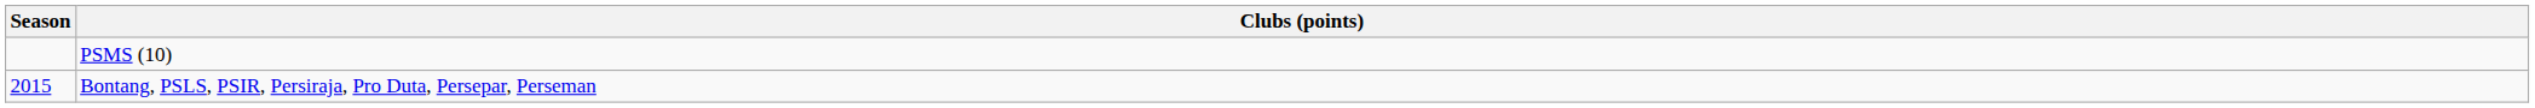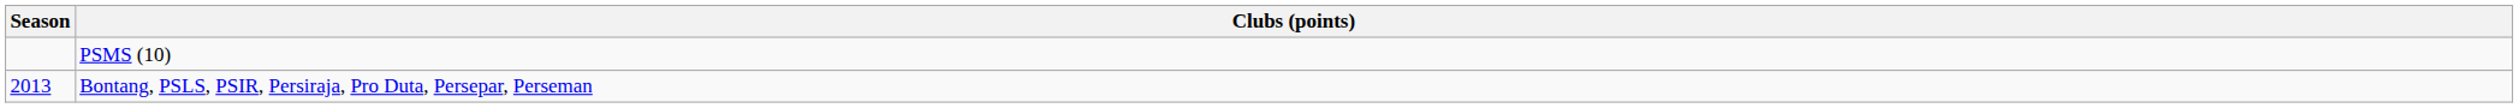 <table class="wikitable">
 <tr>
 <th>Season</th>
 <th width="100%">Clubs (points)</th>
 </tr>
 <tr>
 <td></td>
 <td><a href='#'>PSMS</a> (10)</td>
 </tr>
 <tr>
-<td><a href='#'>2015</a></td>
+<td><a href='#'>2013</a></td>
 <td><a href='#'>Bontang</a>, <a href='#'>PSLS</a>, <a href='#'>PSIR</a>, <a href='#'>Persiraja</a>, <a href='#'>Pro Duta</a>, <a href='#'>Persepar</a>, <a href='#'>Perseman</a></td>
 </tr>
 </table>
